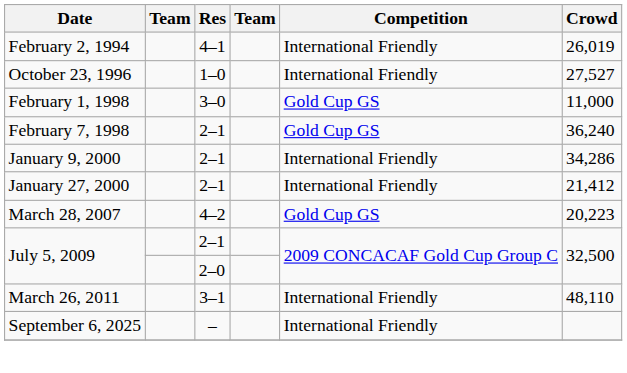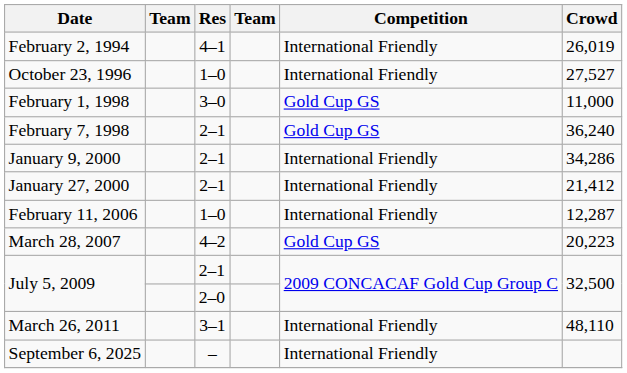 <table class="wikitable">
 <tr>
 <th>Date</th>
 <th>Team</th>
 <th>Res</th>
 <th>Team</th>
 <th>Competition</th>
 <th>Crowd</th>
 </tr>
 <tr>
 <td>February 2, 1994</td>
 <td><strong></strong></td>
 <td align=center>4–1</td>
 <td></td>
 <td>International Friendly</td>
 <td>26,019</td>
 </tr>
 <tr>
 <td>October 23, 1996</td>
 <td><strong></strong></td>
 <td align=center>1–0</td>
 <td></td>
 <td>International Friendly</td>
 <td>27,527</td>
 </tr>
 <tr>
 <td>February 1, 1998</td>
 <td><strong></strong></td>
 <td align=center>3–0</td>
 <td></td>
 <td><a href='#'>Gold Cup GS</a></td>
 <td>11,000</td>
 </tr>
 <tr>
 <td>February 7, 1998</td>
 <td><strong></strong></td>
 <td align=center>2–1</td>
 <td></td>
 <td><a href='#'>Gold Cup GS</a></td>
 <td>36,240</td>
 </tr>
 <tr>
 <td>January 9, 2000</td>
 <td><strong></strong></td>
 <td align=center>2–1</td>
 <td></td>
 <td>International Friendly</td>
 <td>34,286</td>
 </tr>
 <tr>
 <td>January 27, 2000</td>
 <td><strong></strong></td>
 <td align=center>2–1</td>
 <td></td>
 <td>International Friendly</td>
 <td>21,412</td>
 </tr>
 <tr>
+<td>February 11, 2006</td>
+<td><strong></strong></td>
+<td align=center>1–0</td>
+<td></td>
+<td>International Friendly</td>
+<td>12,287</td>
+</tr>
+<tr>
 <td>March 28, 2007</td>
 <td><strong></strong></td>
 <td align=center>4–2</td>
 <td></td>
 <td><a href='#'>Gold Cup GS</a></td>
 <td>20,223</td>
 </tr>
 <tr>
 <td rowspan=2>July 5, 2009</td>
 <td><strong></strong></td>
 <td>2–1</td>
 <td></td>
 <td rowspan=2><a href='#'>2009 CONCACAF Gold Cup Group C</a></td>
 <td rowspan=2>32,500</td>
 </tr>
 <tr>
 <td><strong></strong></td>
 <td>2–0</td>
 <td></td>
 </tr>
 <tr>
 <td>March 26, 2011</td>
 <td><strong></strong></td>
 <td align=center>3–1</td>
 <td></td>
 <td>International Friendly</td>
 <td>48,110</td>
 </tr>
 <tr>
 <td>September 6, 2025</td>
 <td></td>
 <td align=center>–</td>
 <td></td>
 <td>International Friendly</td>
 <td></td>
 </tr>
 <tr>
 </tr>
 </table>
